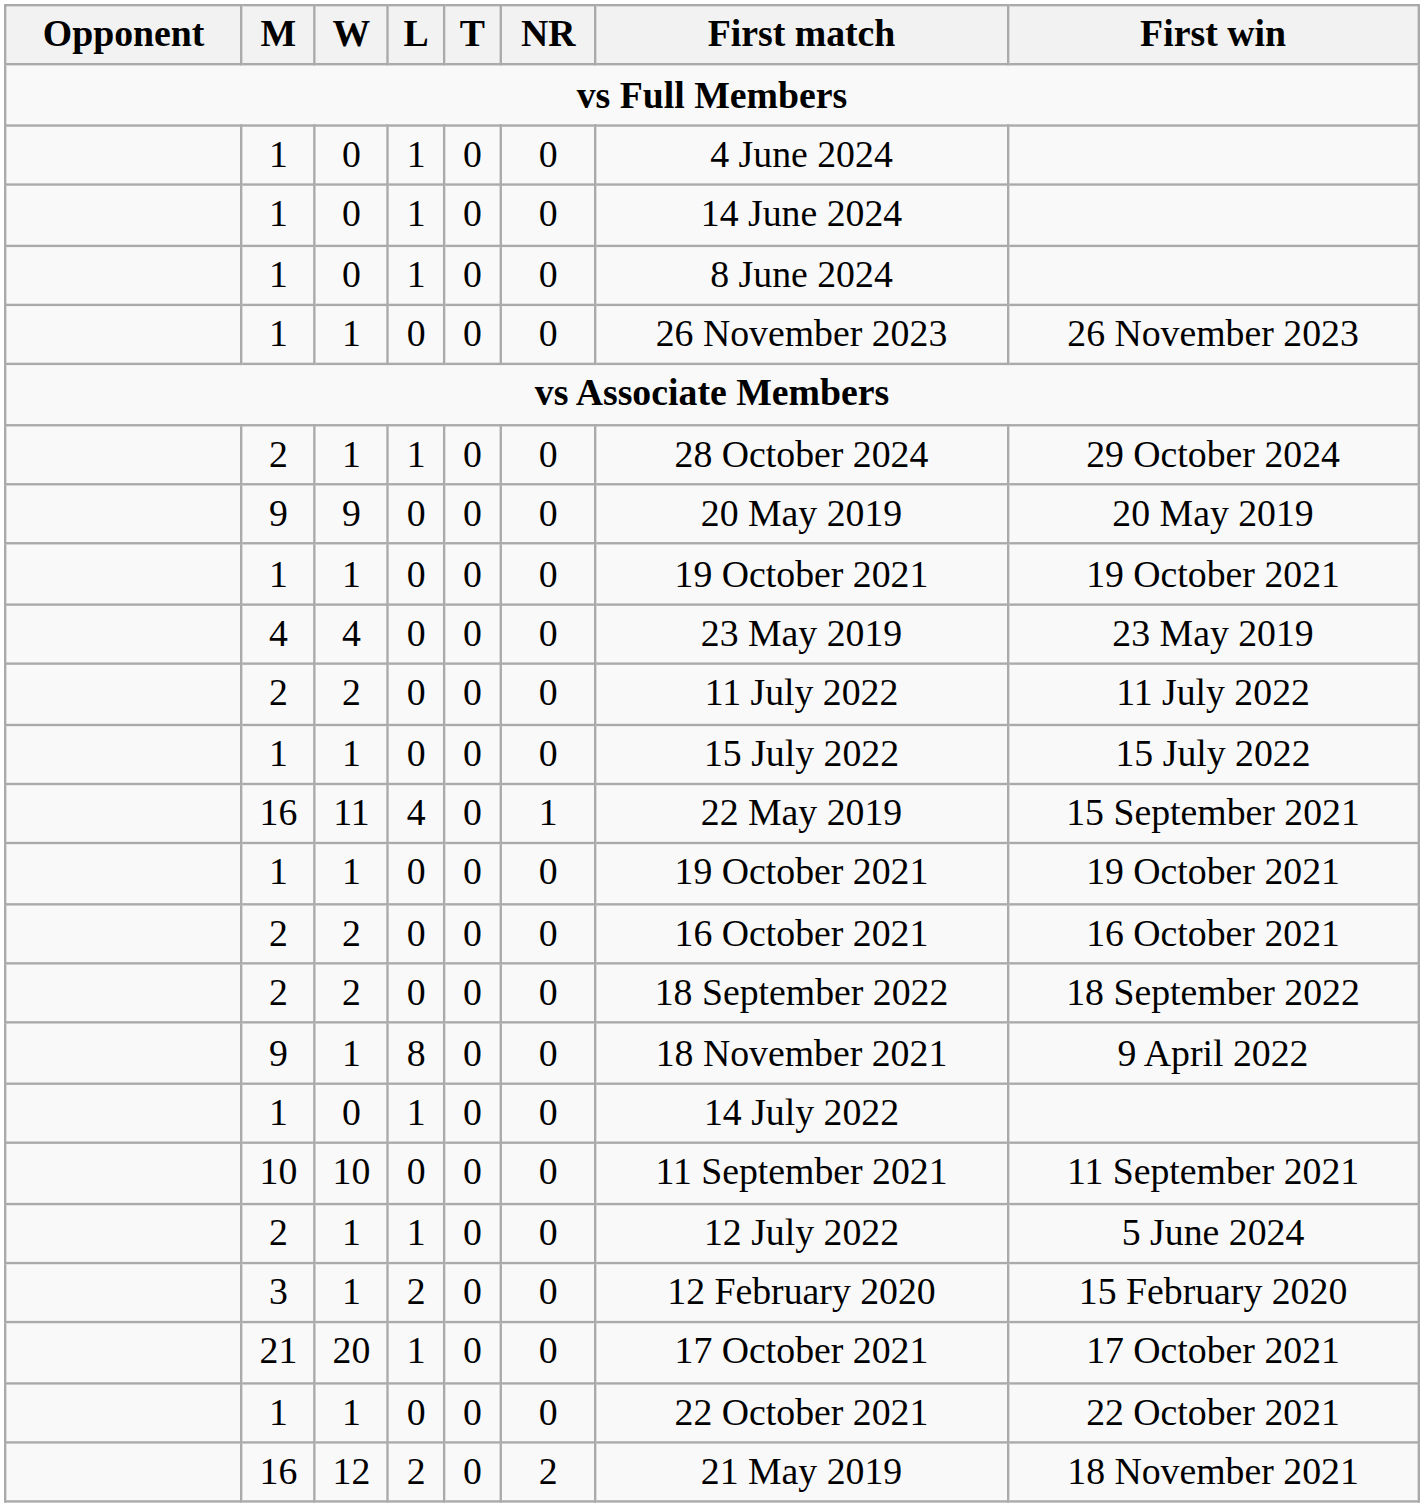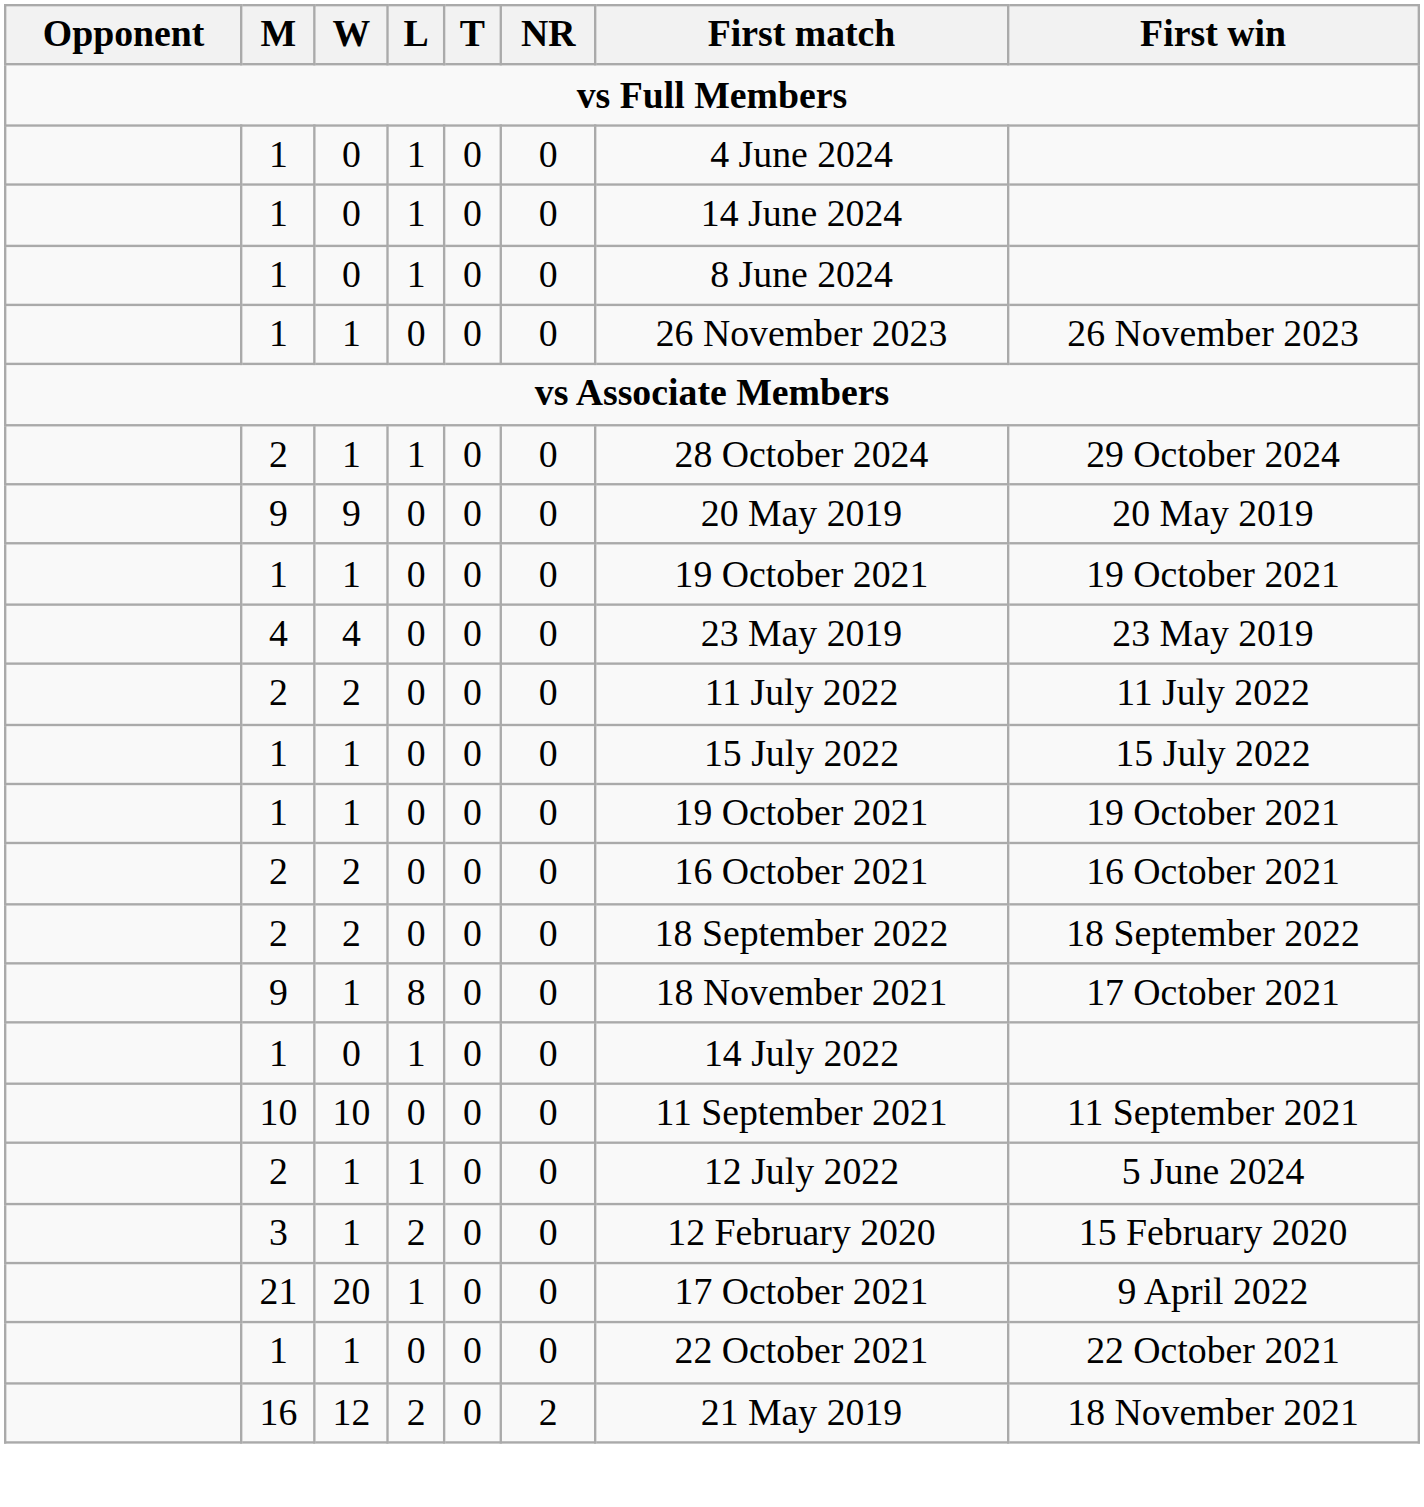 <table class="wikitable" style="text-align: center; width: 600px;">
 <tr>
 <th>Opponent</th>
 <th>M</th>
 <th>W</th>
 <th>L</th>
 <th>T</th>
 <th>NR</th>
 <th>First match</th>
 <th>First win</th>
 </tr>
 <tr>
 <td colspan="8" style="text-align:center;"><strong>vs Full Members</strong></td>
 </tr>
 <tr>
 <td align=left></td>
 <td>1</td>
 <td>0</td>
 <td>1</td>
 <td>0</td>
 <td>0</td>
 <td>4 June 2024</td>
 <td></td>
 </tr>
 <tr>
 <td align=left></td>
 <td>1</td>
 <td>0</td>
 <td>1</td>
 <td>0</td>
 <td>0</td>
 <td>14 June 2024</td>
 <td></td>
 </tr>
 <tr>
 <td align=left></td>
 <td>1</td>
 <td>0</td>
 <td>1</td>
 <td>0</td>
 <td>0</td>
 <td>8 June 2024</td>
 <td></td>
 </tr>
 <tr>
 <td align=left></td>
 <td>1</td>
 <td>1</td>
 <td>0</td>
 <td>0</td>
 <td>0</td>
 <td>26 November 2023</td>
 <td>26 November 2023</td>
 </tr>
 <tr>
 <td colspan="8" style="text-align:center;"><strong>vs Associate Members</strong></td>
 </tr>
 <tr>
 <td align=left></td>
 <td>2</td>
 <td>1</td>
 <td>1</td>
 <td>0</td>
 <td>0</td>
 <td>28 October 2024</td>
 <td>29 October 2024</td>
 </tr>
 <tr>
 <td align=left></td>
 <td>9</td>
 <td>9</td>
 <td>0</td>
 <td>0</td>
 <td>0</td>
 <td>20 May 2019</td>
 <td>20 May 2019</td>
 </tr>
 <tr>
 <td align=left></td>
 <td>1</td>
 <td>1</td>
 <td>0</td>
 <td>0</td>
 <td>0</td>
 <td>19 October 2021</td>
 <td>19 October 2021</td>
 </tr>
 <tr>
 <td align=left></td>
 <td>4</td>
 <td>4</td>
 <td>0</td>
 <td>0</td>
 <td>0</td>
 <td>23 May 2019</td>
 <td>23 May 2019</td>
 </tr>
 <tr>
 <td align=left></td>
 <td>2</td>
 <td>2</td>
 <td>0</td>
 <td>0</td>
 <td>0</td>
 <td>11 July 2022</td>
 <td>11 July 2022</td>
 </tr>
 <tr>
 <td align=left></td>
 <td>1</td>
 <td>1</td>
 <td>0</td>
 <td>0</td>
 <td>0</td>
 <td>15 July 2022</td>
 <td>15 July 2022</td>
 </tr>
 <tr>
 <td align=left></td>
-<td>16</td>
-<td>11</td>
-<td>4</td>
-<td>0</td>
-<td>1</td>
-<td>22 May 2019</td>
-<td>15 September 2021</td>
-</tr>
-<tr>
-<td align=left></td>
 <td>1</td>
 <td>1</td>
 <td>0</td>
 <td>0</td>
 <td>0</td>
 <td>19 October 2021</td>
 <td>19 October 2021</td>
 </tr>
 <tr>
 <td align=left></td>
 <td>2</td>
 <td>2</td>
 <td>0</td>
 <td>0</td>
 <td>0</td>
 <td>16 October 2021</td>
 <td>16 October 2021</td>
 </tr>
 <tr>
 <td align=left></td>
 <td>2</td>
 <td>2</td>
 <td>0</td>
 <td>0</td>
 <td>0</td>
 <td>18 September 2022</td>
 <td>18 September 2022</td>
 </tr>
 <tr>
 <td align=left></td>
 <td>9</td>
 <td>1</td>
 <td>8</td>
 <td>0</td>
 <td>0</td>
 <td>18 November 2021</td>
-<td>9 April 2022</td>
+<td>17 October 2021</td>
 </tr>
 <tr>
 <td align=left></td>
 <td>1</td>
 <td>0</td>
 <td>1</td>
 <td>0</td>
 <td>0</td>
 <td>14 July 2022</td>
 <td></td>
 </tr>
 <tr>
 <td align=left></td>
 <td>10</td>
 <td>10</td>
 <td>0</td>
 <td>0</td>
 <td>0</td>
 <td>11 September 2021</td>
 <td>11 September 2021</td>
 </tr>
 <tr>
 <td align=left></td>
 <td>2</td>
 <td>1</td>
 <td>1</td>
 <td>0</td>
 <td>0</td>
 <td>12 July 2022</td>
 <td>5 June 2024</td>
 </tr>
 <tr>
 <td align=left></td>
 <td>3</td>
 <td>1</td>
 <td>2</td>
 <td>0</td>
 <td>0</td>
 <td>12 February 2020</td>
 <td>15 February 2020</td>
 </tr>
 <tr>
 <td align=left></td>
 <td>21</td>
 <td>20</td>
 <td>1</td>
 <td>0</td>
 <td>0</td>
 <td>17 October 2021</td>
-<td>17 October 2021</td>
+<td>9 April 2022</td>
 </tr>
 <tr>
 <td align=left></td>
 <td>1</td>
 <td>1</td>
 <td>0</td>
 <td>0</td>
 <td>0</td>
 <td>22 October 2021</td>
 <td>22 October 2021</td>
 </tr>
 <tr>
 <td align=left></td>
 <td>16</td>
 <td>12</td>
 <td>2</td>
 <td>0</td>
 <td>2</td>
 <td>21 May 2019</td>
 <td>18 November 2021</td>
 </tr>
 </table>
